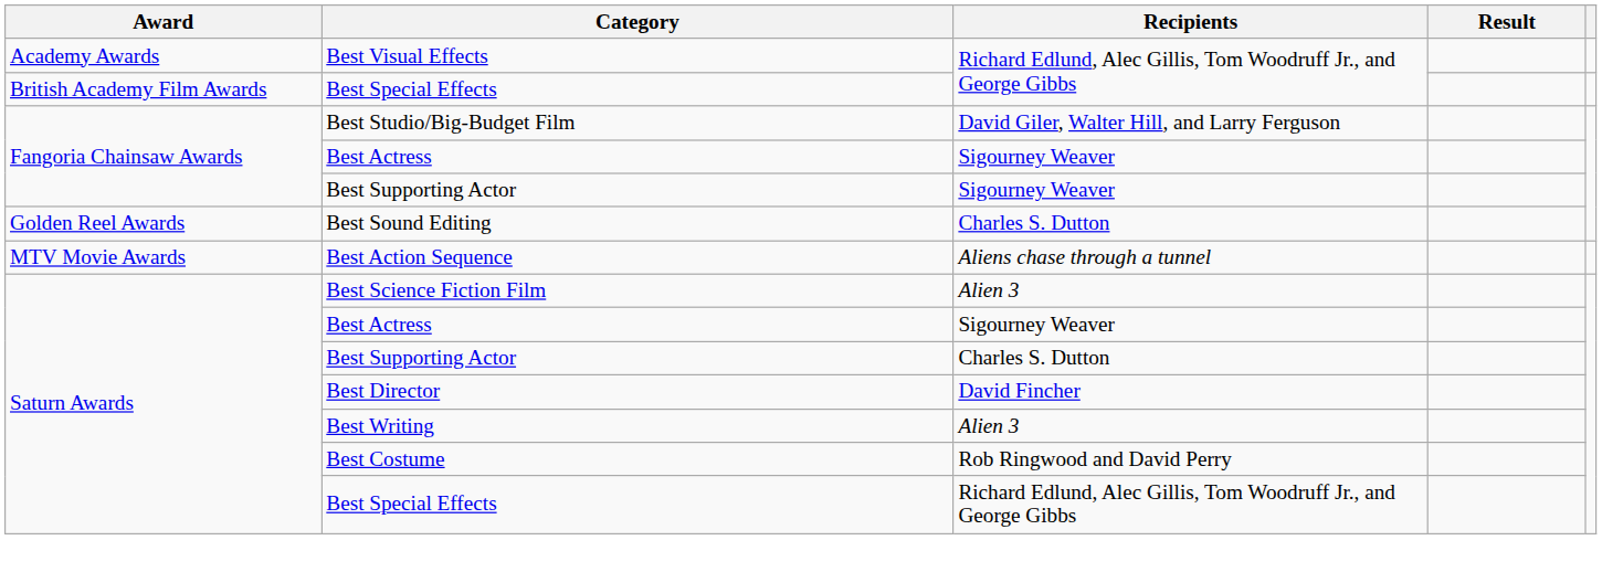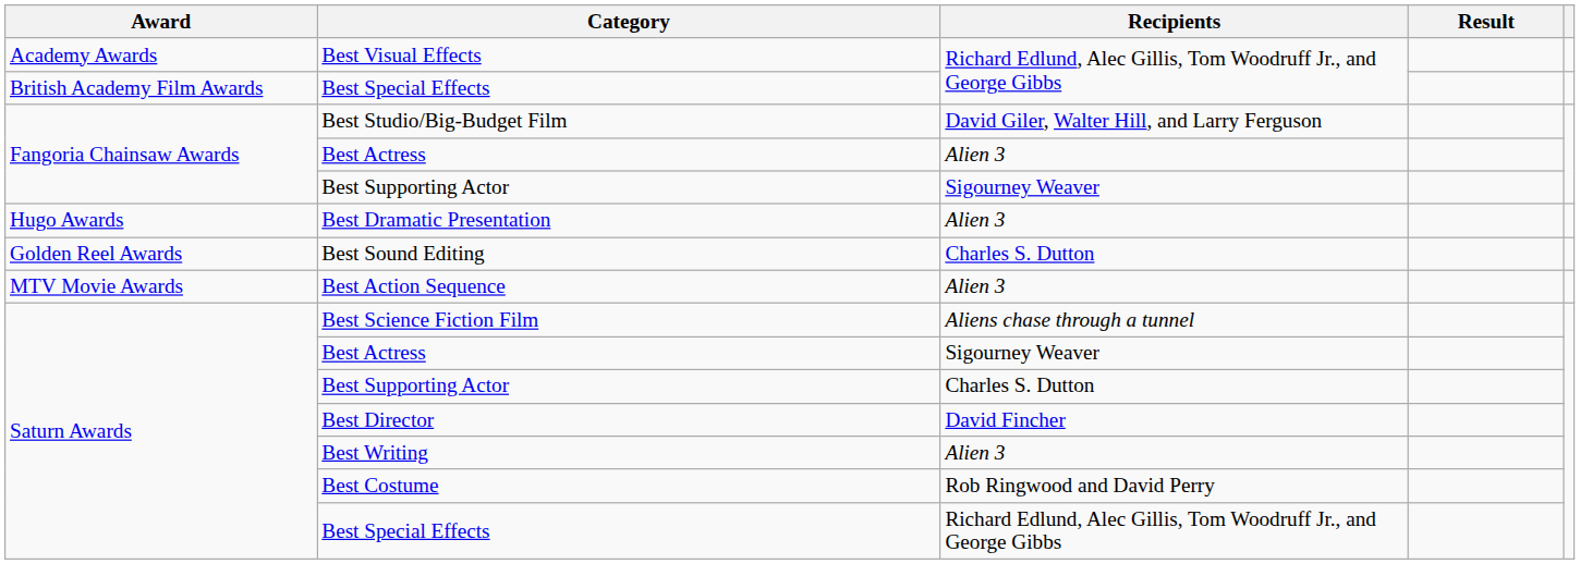 <table class="wikitable sortable plainrowheaders" width="95%" cellpadding="5">
 <tr>
 <th width="20%">Award</th>
 <th width="40%">Category</th>
 <th width="30%">Recipients</th>
 <th width="10%">Result</th>
 <th></th>
 </tr>
 <tr>
 <td><a href='#'>Academy Awards</a></td>
 <td><a href='#'>Best Visual Effects</a></td>
 <td rowspan=2><a href='#'>Richard Edlund</a>, Alec Gillis, Tom Woodruff Jr., and <a href='#'>George Gibbs</a></td>
 <td></td>
 <td style="text-align:center;"></td>
 </tr>
 <tr>
 <td><a href='#'>British Academy Film Awards</a></td>
 <td><a href='#'>Best Special Effects</a></td>
 <td></td>
 <td style="text-align:center;"></td>
 </tr>
 <tr>
 <td rowspan="3"><a href='#'>Fangoria Chainsaw Awards</a></td>
 <td>Best Studio/Big-Budget Film</td>
 <td><a href='#'>David Giler</a>, <a href='#'>Walter Hill</a>, and Larry Ferguson</td>
 <td></td>
 </tr>
 <tr>
 <td><a href='#'>Best Actress</a></td>
-<td><a href='#'>Sigourney Weaver</a></td>
+<td><em>Alien 3</em></td>
 <td></td>
 </tr>
 <tr>
 <td>Best Supporting Actor</td>
 <td><a href='#'>Sigourney Weaver</a></td>
 <td></td>
+</tr>
+<tr>
+<td><a href='#'>Hugo Awards</a></td>
+<td><a href='#'>Best Dramatic Presentation</a></td>
+<td><em>Alien 3</em></td>
+<td></td>
+<td style="text-align:center;"></td>
 </tr>
 <tr>
 <td><a href='#'>Golden Reel Awards</a></td>
 <td>Best Sound Editing</td>
 <td><a href='#'>Charles S. Dutton</a></td>
 <td></td>
 </tr>
 <tr>
 <td><a href='#'>MTV Movie Awards</a></td>
 <td><a href='#'>Best Action Sequence</a></td>
-<td><em>Aliens chase through a tunnel</em></td>
+<td><em>Alien 3</em></td>
 <td></td>
 <td style="text-align:center;"></td>
 </tr>
 <tr>
 <td rowspan=7><a href='#'>Saturn Awards</a></td>
 <td><a href='#'>Best Science Fiction Film</a></td>
-<td><em>Alien 3</em></td>
+<td><em>Aliens chase through a tunnel</em></td>
 <td></td>
 <td rowspan=7 style="text-align:center;"></td>
 </tr>
 <tr>
 <td><a href='#'>Best Actress</a></td>
 <td>Sigourney Weaver</td>
 <td></td>
 </tr>
 <tr>
 <td><a href='#'>Best Supporting Actor</a></td>
 <td>Charles S. Dutton</td>
 <td></td>
 </tr>
 <tr>
 <td><a href='#'>Best Director</a></td>
 <td><a href='#'>David Fincher</a></td>
 <td></td>
 </tr>
 <tr>
 <td><a href='#'>Best Writing</a></td>
 <td><em>Alien 3</em></td>
 <td></td>
 </tr>
 <tr>
 <td><a href='#'>Best Costume</a></td>
 <td>Rob Ringwood and David Perry</td>
 <td></td>
 </tr>
 <tr>
 <td><a href='#'>Best Special Effects</a></td>
 <td>Richard Edlund, Alec Gillis, Tom Woodruff Jr., and George Gibbs</td>
 <td></td>
 </tr>
 </table>
